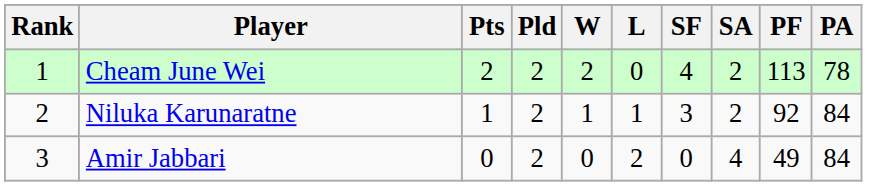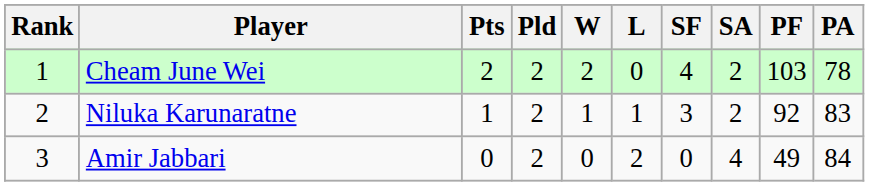 <table class=wikitable style="text-align:center; font-size:90%">
 <tr>
 <th width="20">Rank</th>
 <th width="200">Player</th>
 <th width="20">Pts</th>
 <th width="20">Pld</th>
 <th width="20">W</th>
 <th width="20">L</th>
 <th width="20">SF</th>
 <th width="20">SA</th>
 <th width="20">PF</th>
 <th width="20">PA</th>
 </tr>
 <tr bgcolor="#ccffcc">
 <td>1</td>
 <td style="text-align:left"> <a href='#'>Cheam June Wei</a></td>
 <td>2</td>
 <td>2</td>
 <td>2</td>
 <td>0</td>
 <td>4</td>
 <td>2</td>
-<td>113</td>
+<td>103</td>
 <td>78</td>
 </tr>
 <tr>
 <td>2</td>
 <td style="text-align:left"> <a href='#'>Niluka Karunaratne</a></td>
 <td>1</td>
 <td>2</td>
 <td>1</td>
 <td>1</td>
 <td>3</td>
 <td>2</td>
 <td>92</td>
-<td>84</td>
+<td>83</td>
 </tr>
 <tr>
 <td>3</td>
 <td style="text-align:left"> <a href='#'>Amir Jabbari</a></td>
 <td>0</td>
 <td>2</td>
 <td>0</td>
 <td>2</td>
 <td>0</td>
 <td>4</td>
 <td>49</td>
 <td>84</td>
 </tr>
 </table>
